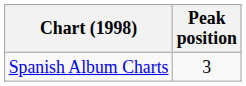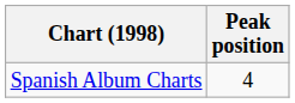 <table class="wikitable sortable">
 <tr>
 <th>Chart (1998)</th>
 <th>Peak<br>position</th>
 </tr>
 <tr>
 <td><a href='#'>Spanish Album Charts</a></td>
-<td align="center">3</td>
+<td align="center">4</td>
 </tr>
 </table>
